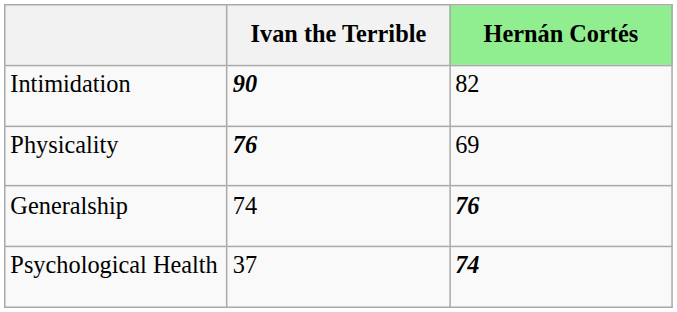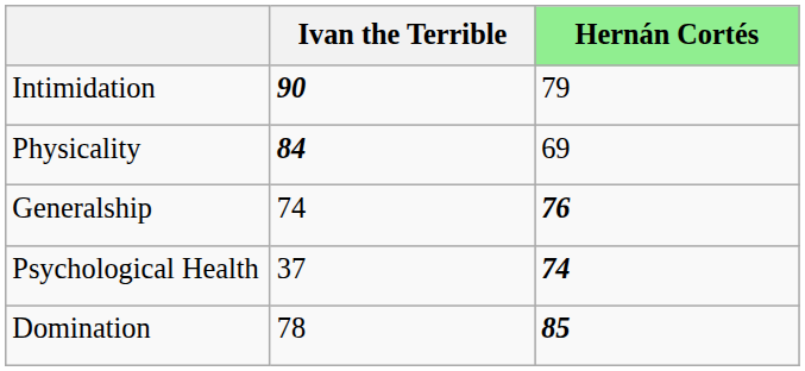 <table class="wikitable" style="text-align:left; width:440px; height:200px">
 <tr>
 <th style="width:120px;"></th>
 <th style="width:120px;">Ivan the Terrible</th>
 <th style="width:120px; background:lightgreen;">Hernán Cortés</th>
 </tr>
 <tr valign="top">
 <td>Intimidation</td>
 <td><strong><em>90</em></strong></td>
-<td>82</td>
+<td>79</td>
 </tr>
 <tr valign="top">
 <td>Physicality</td>
-<td><strong><em>76</em></strong></td>
+<td><strong><em>84</em></strong></td>
 <td>69</td>
 </tr>
 <tr valign="top">
 <td>Generalship</td>
 <td>74</td>
 <td><strong><em>76</em></strong></td>
 </tr>
 <tr valign="top">
 <td>Psychological Health</td>
 <td>37</td>
 <td><strong><em>74</em></strong></td>
 </tr>
+<tr valign="top">
+<td>Domination</td>
+<td>78</td>
+<td><strong><em>85</em></strong></td>
+</tr>
 </table>
